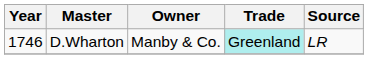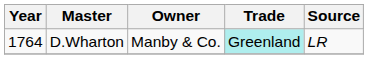 <table class=" wikitable">
 <tr>
 <th>Year</th>
 <th>Master</th>
 <th>Owner</th>
 <th>Trade</th>
 <th>Source</th>
 </tr>
 <tr>
-<td>1746</td>
+<td>1764</td>
 <td>D.Wharton</td>
 <td>Manby & Co.</td>
 <td style="background: paleturquoise;">Greenland</td>
 <td><em>LR</em></td>
 </tr>
 <tr>
 </tr>
 </table>
